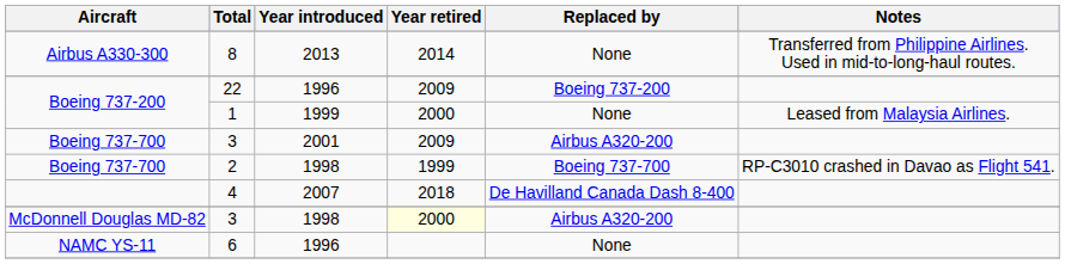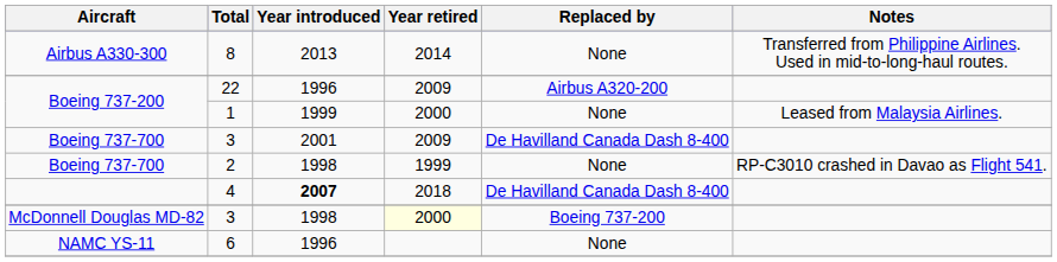 <table class="wikitable" style="border-collapse:collapse;text-align:center;margin:auto;">
 <tr style="background:#2E378F;">
 <th>Aircraft</th>
 <th>Total</th>
 <th>Year introduced</th>
 <th>Year retired</th>
 <th>Replaced by</th>
 <th>Notes</th>
 </tr>
 <tr>
 <td><a href='#'>Airbus A330-300</a></td>
 <td>8</td>
 <td>2013</td>
 <td>2014</td>
 <td>None</td>
 <td>Transferred from <a href='#'>Philippine Airlines</a>.<br>Used in mid-to-long-haul routes.</td>
 </tr>
 <tr>
 </tr>
 <tr>
 <td rowspan="2"><a href='#'>Boeing 737-200</a></td>
 <td>22</td>
 <td>1996</td>
 <td>2009</td>
-<td><a href='#'>Boeing 737-200</a></td>
+<td><a href='#'>Airbus A320-200</a></td>
 <td></td>
 </tr>
 <tr>
 <td>1</td>
 <td>1999</td>
 <td>2000</td>
 <td>None</td>
 <td>Leased from <a href='#'>Malaysia Airlines</a>.</td>
 </tr>
 <tr>
 <td><a href='#'>Boeing 737-700</a></td>
 <td>3</td>
 <td>2001</td>
 <td>2009</td>
-<td><a href='#'>Airbus A320-200</a></td>
+<td><a href='#'>De Havilland Canada Dash 8-400</a></td>
 <td></td>
 </tr>
 <tr>
 <td><a href='#'>Boeing 737-700</a></td>
 <td>2</td>
 <td>1998</td>
 <td>1999</td>
-<td><a href='#'>Boeing 737-700</a></td>
+<td>None</td>
 <td>RP-C3010 crashed in Davao as <a href='#'>Flight 541</a>.</td>
 </tr>
 <tr>
 <td></td>
 <td>4</td>
-<td>2007</td>
+<td><strong>2007</strong></td>
 <td>2018</td>
 <td><a href='#'>De Havilland Canada Dash 8-400</a></td>
 <td></td>
 </tr>
 <tr>
 </tr>
 <tr>
 <td><a href='#'>McDonnell Douglas MD-82</a></td>
 <td>3</td>
 <td>1998</td>
 <td style="background: lightyellow;">2000</td>
-<td><a href='#'>Airbus A320-200</a></td>
+<td><a href='#'>Boeing 737-200</a></td>
 <td></td>
 </tr>
 <tr>
 <td><a href='#'>NAMC YS-11</a></td>
 <td>6</td>
 <td>1996</td>
 <td></td>
 <td>None</td>
 <td></td>
 </tr>
 <tr>
 </tr>
 </table>
